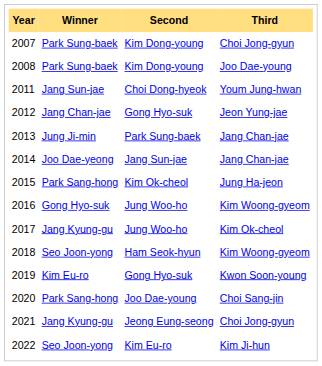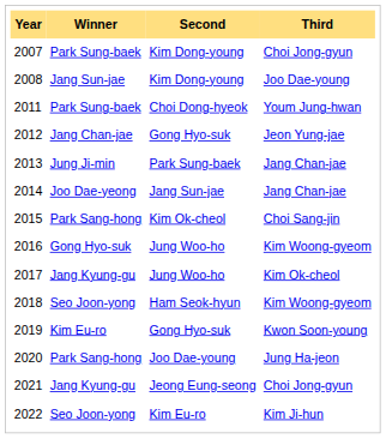 <table cellpadding="4" cellspacing="0"  style="border: 1px solid silver; color: black; margin: 0 0 0.5em 0; background-color: white; padding: 5px; text-align: left; font-size:85%; vertical-align: top; line-height:1.6em;">
 <tr>
 <th scope=col; align="center" bgcolor="FFDF80">Year</th>
 <th scope=col; align="center" bgcolor="FFDF80">Winner</th>
 <th scope=col; align="center" bgcolor="FFDF80">Second</th>
 <th scope=col; align="center" bgcolor="FFDF80">Third</th>
 </tr>
 <tr>
 </tr>
 <tr>
 <td>2007</td>
 <td><a href='#'>Park Sung-baek</a></td>
 <td><a href='#'>Kim Dong-young</a></td>
 <td><a href='#'>Choi Jong-gyun</a></td>
 </tr>
 <tr>
 <td>2008</td>
-<td><a href='#'>Park Sung-baek</a></td>
+<td><a href='#'>Jang Sun-jae</a></td>
 <td><a href='#'>Kim Dong-young</a></td>
 <td><a href='#'>Joo Dae-young</a></td>
 </tr>
 <tr>
 <td>2011</td>
-<td><a href='#'>Jang Sun-jae</a></td>
+<td><a href='#'>Park Sung-baek</a></td>
 <td><a href='#'>Choi Dong-hyeok</a></td>
 <td><a href='#'>Youm Jung-hwan</a></td>
 </tr>
 <tr>
 <td>2012</td>
 <td><a href='#'>Jang Chan-jae</a></td>
 <td><a href='#'>Gong Hyo-suk</a></td>
 <td><a href='#'>Jeon Yung-jae</a></td>
 </tr>
 <tr>
 <td>2013</td>
 <td><a href='#'>Jung Ji-min</a></td>
 <td><a href='#'>Park Sung-baek</a></td>
 <td><a href='#'>Jang Chan-jae</a></td>
 </tr>
 <tr>
 <td>2014</td>
 <td><a href='#'>Joo Dae-yeong</a></td>
 <td><a href='#'>Jang Sun-jae</a></td>
 <td><a href='#'>Jang Chan-jae</a></td>
 </tr>
 <tr>
 <td>2015</td>
 <td><a href='#'>Park Sang-hong</a></td>
 <td><a href='#'>Kim Ok-cheol</a></td>
-<td><a href='#'>Jung Ha-jeon</a></td>
+<td><a href='#'>Choi Sang-jin</a></td>
 </tr>
 <tr>
 <td>2016</td>
 <td><a href='#'>Gong Hyo-suk</a></td>
 <td><a href='#'>Jung Woo-ho</a></td>
 <td><a href='#'>Kim Woong-gyeom</a></td>
 </tr>
 <tr>
 <td>2017</td>
 <td><a href='#'>Jang Kyung-gu</a></td>
 <td><a href='#'>Jung Woo-ho</a></td>
 <td><a href='#'>Kim Ok-cheol</a></td>
 </tr>
 <tr>
 <td>2018</td>
 <td><a href='#'>Seo Joon-yong</a></td>
 <td><a href='#'>Ham Seok-hyun</a></td>
 <td><a href='#'>Kim Woong-gyeom</a></td>
 </tr>
 <tr>
 <td>2019</td>
 <td><a href='#'>Kim Eu-ro</a></td>
 <td><a href='#'>Gong Hyo-suk</a></td>
 <td><a href='#'>Kwon Soon-young</a></td>
 </tr>
 <tr>
 <td>2020</td>
 <td><a href='#'>Park Sang-hong</a></td>
 <td><a href='#'>Joo Dae-young</a></td>
-<td><a href='#'>Choi Sang-jin</a></td>
+<td><a href='#'>Jung Ha-jeon</a></td>
 </tr>
 <tr>
 <td>2021</td>
 <td><a href='#'>Jang Kyung-gu</a></td>
 <td><a href='#'>Jeong Eung-seong</a></td>
 <td><a href='#'>Choi Jong-gyun</a></td>
 </tr>
 <tr>
 <td>2022</td>
 <td><a href='#'>Seo Joon-yong</a></td>
 <td><a href='#'>Kim Eu-ro</a></td>
 <td><a href='#'>Kim Ji-hun</a></td>
 </tr>
 </table>
